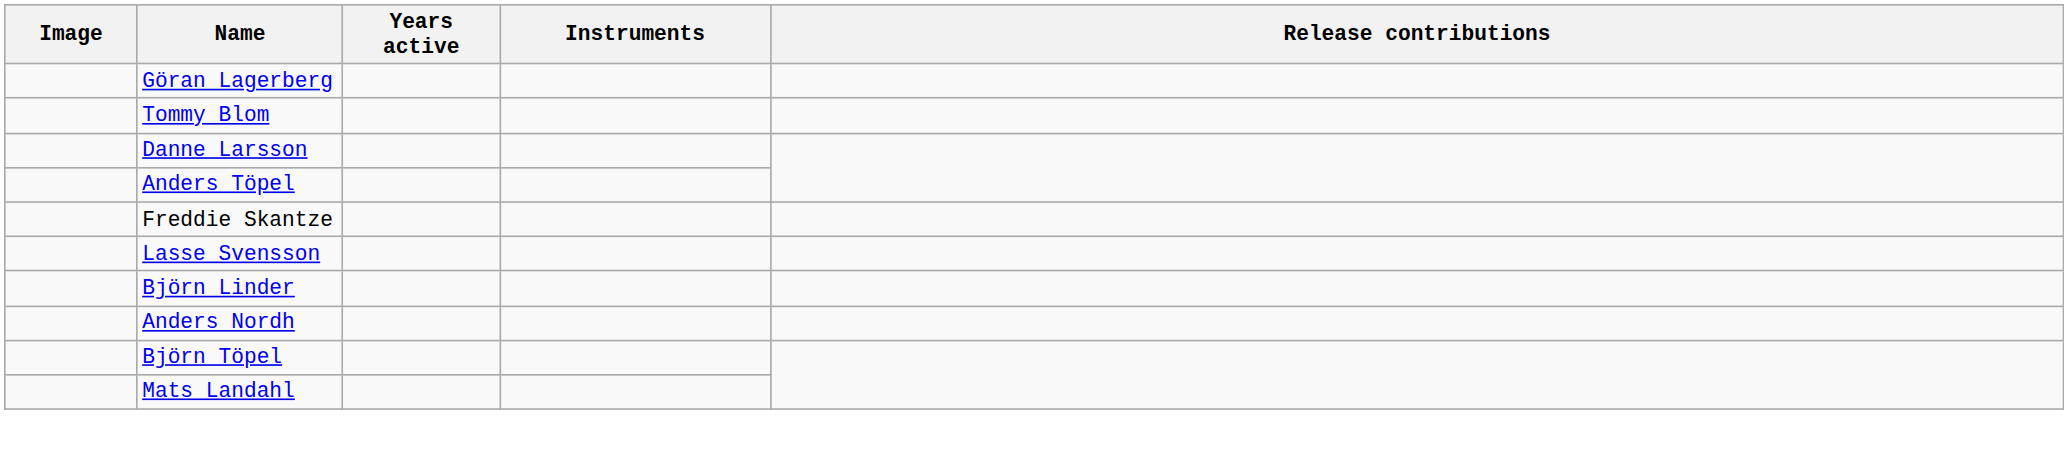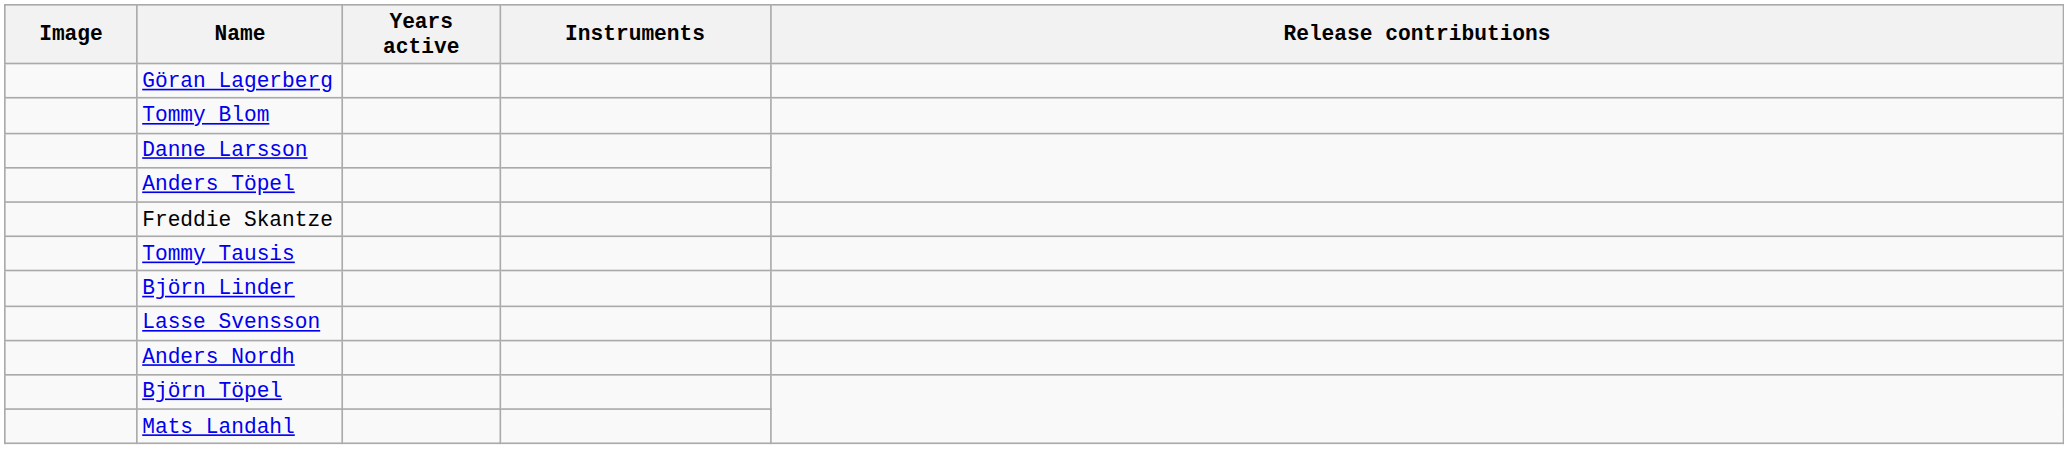 <table class="wikitable" width="100%" border="1">
 <tr>
 <th width="75">Image</th>
 <th width="120">Name</th>
 <th width="90">Years active</th>
 <th width="160">Instruments</th>
 <th>Release contributions</th>
 </tr>
 <tr>
 <td></td>
 <td><a href='#'>Göran Lagerberg</a></td>
 <td></td>
 <td></td>
 <td></td>
 </tr>
 <tr>
 <td></td>
 <td><a href='#'>Tommy Blom</a></td>
 <td></td>
 <td></td>
 <td></td>
 </tr>
 <tr>
 <td></td>
 <td><a href='#'>Danne Larsson</a></td>
 <td></td>
 <td></td>
 <td rowspan="2"></td>
 </tr>
 <tr>
 <td></td>
 <td><a href='#'>Anders Töpel</a></td>
 <td></td>
 <td></td>
 </tr>
 <tr>
 <td></td>
 <td>Freddie Skantze</td>
 <td></td>
 <td></td>
 <td></td>
 </tr>
 <tr>
 <td></td>
-<td><a href='#'>Lasse Svensson</a></td>
+<td><a href='#'>Tommy Tausis</a></td>
 <td></td>
 <td></td>
 <td></td>
 </tr>
 <tr>
 <td></td>
 <td><a href='#'>Björn Linder</a></td>
+<td></td>
+<td></td>
+<td></td>
+</tr>
+<tr>
+<td></td>
+<td><a href='#'>Lasse Svensson</a></td>
 <td></td>
 <td></td>
 <td></td>
 </tr>
 <tr>
 <td></td>
 <td><a href='#'>Anders Nordh</a></td>
 <td></td>
 <td></td>
 <td></td>
 </tr>
 <tr>
 <td></td>
 <td><a href='#'>Björn Töpel</a></td>
 <td></td>
 <td></td>
 <td rowspan="2"></td>
 </tr>
 <tr>
 <td></td>
 <td><a href='#'>Mats Landahl</a></td>
 <td></td>
 <td></td>
 </tr>
 </table>
